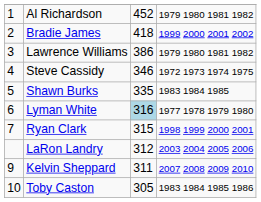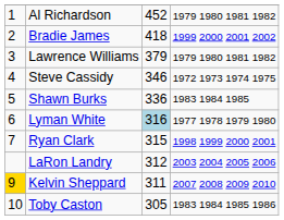 <table class="wikitable">
 <tr>
 </tr>
 <tr>
 <td>1</td>
 <td>Al Richardson</td>
 <td>452</td>
 <td style="font-size:80%;">1979 1980 1981 1982</td>
 </tr>
 <tr>
 <td>2</td>
 <td><a href='#'>Bradie James</a></td>
 <td>418</td>
 <td style="font-size:80%;"><a href='#'>1999</a> <a href='#'>2000</a> <a href='#'>2001</a> <a href='#'>2002</a></td>
 </tr>
 <tr>
 <td>3</td>
 <td>Lawrence Williams</td>
-<td>386</td>
+<td>379</td>
 <td style="font-size:80%;">1979 1980 1981 1982</td>
 </tr>
 <tr>
 <td>4</td>
 <td>Steve Cassidy</td>
 <td>346</td>
 <td style="font-size:80%;">1972 1973 1974 1975</td>
 </tr>
 <tr>
 <td>5</td>
 <td><a href='#'>Shawn Burks</a></td>
-<td>335</td>
+<td>336</td>
 <td style="font-size:80%;">1983 1984 1985</td>
 </tr>
 <tr>
 <td>6</td>
 <td><a href='#'>Lyman White</a></td>
 <td style="background: lightblue;">316</td>
 <td style="font-size:80%;">1977 1978 1979 1980</td>
 </tr>
 <tr>
 <td>7</td>
 <td><a href='#'>Ryan Clark</a></td>
 <td>315</td>
 <td style="font-size:80%;"><a href='#'>1998</a> <a href='#'>1999</a> <a href='#'>2000</a> <a href='#'>2001</a></td>
 </tr>
 <tr>
 <td></td>
 <td><a href='#'>LaRon Landry</a></td>
 <td>312</td>
 <td style="font-size:80%;"><a href='#'>2003</a> <a href='#'>2004</a> <a href='#'>2005</a> <a href='#'>2006</a></td>
 </tr>
 <tr>
-<td>9</td>
+<td style="background: gold;">9</td>
 <td><a href='#'>Kelvin Sheppard</a></td>
 <td>311</td>
 <td style="font-size:80%;"><a href='#'>2007</a> <a href='#'>2008</a> <a href='#'>2009</a> <a href='#'>2010</a></td>
 </tr>
 <tr>
 <td>10</td>
 <td><a href='#'>Toby Caston</a></td>
 <td>305</td>
 <td style="font-size:80%;">1983 1984 1985 1986</td>
 </tr>
 </table>
